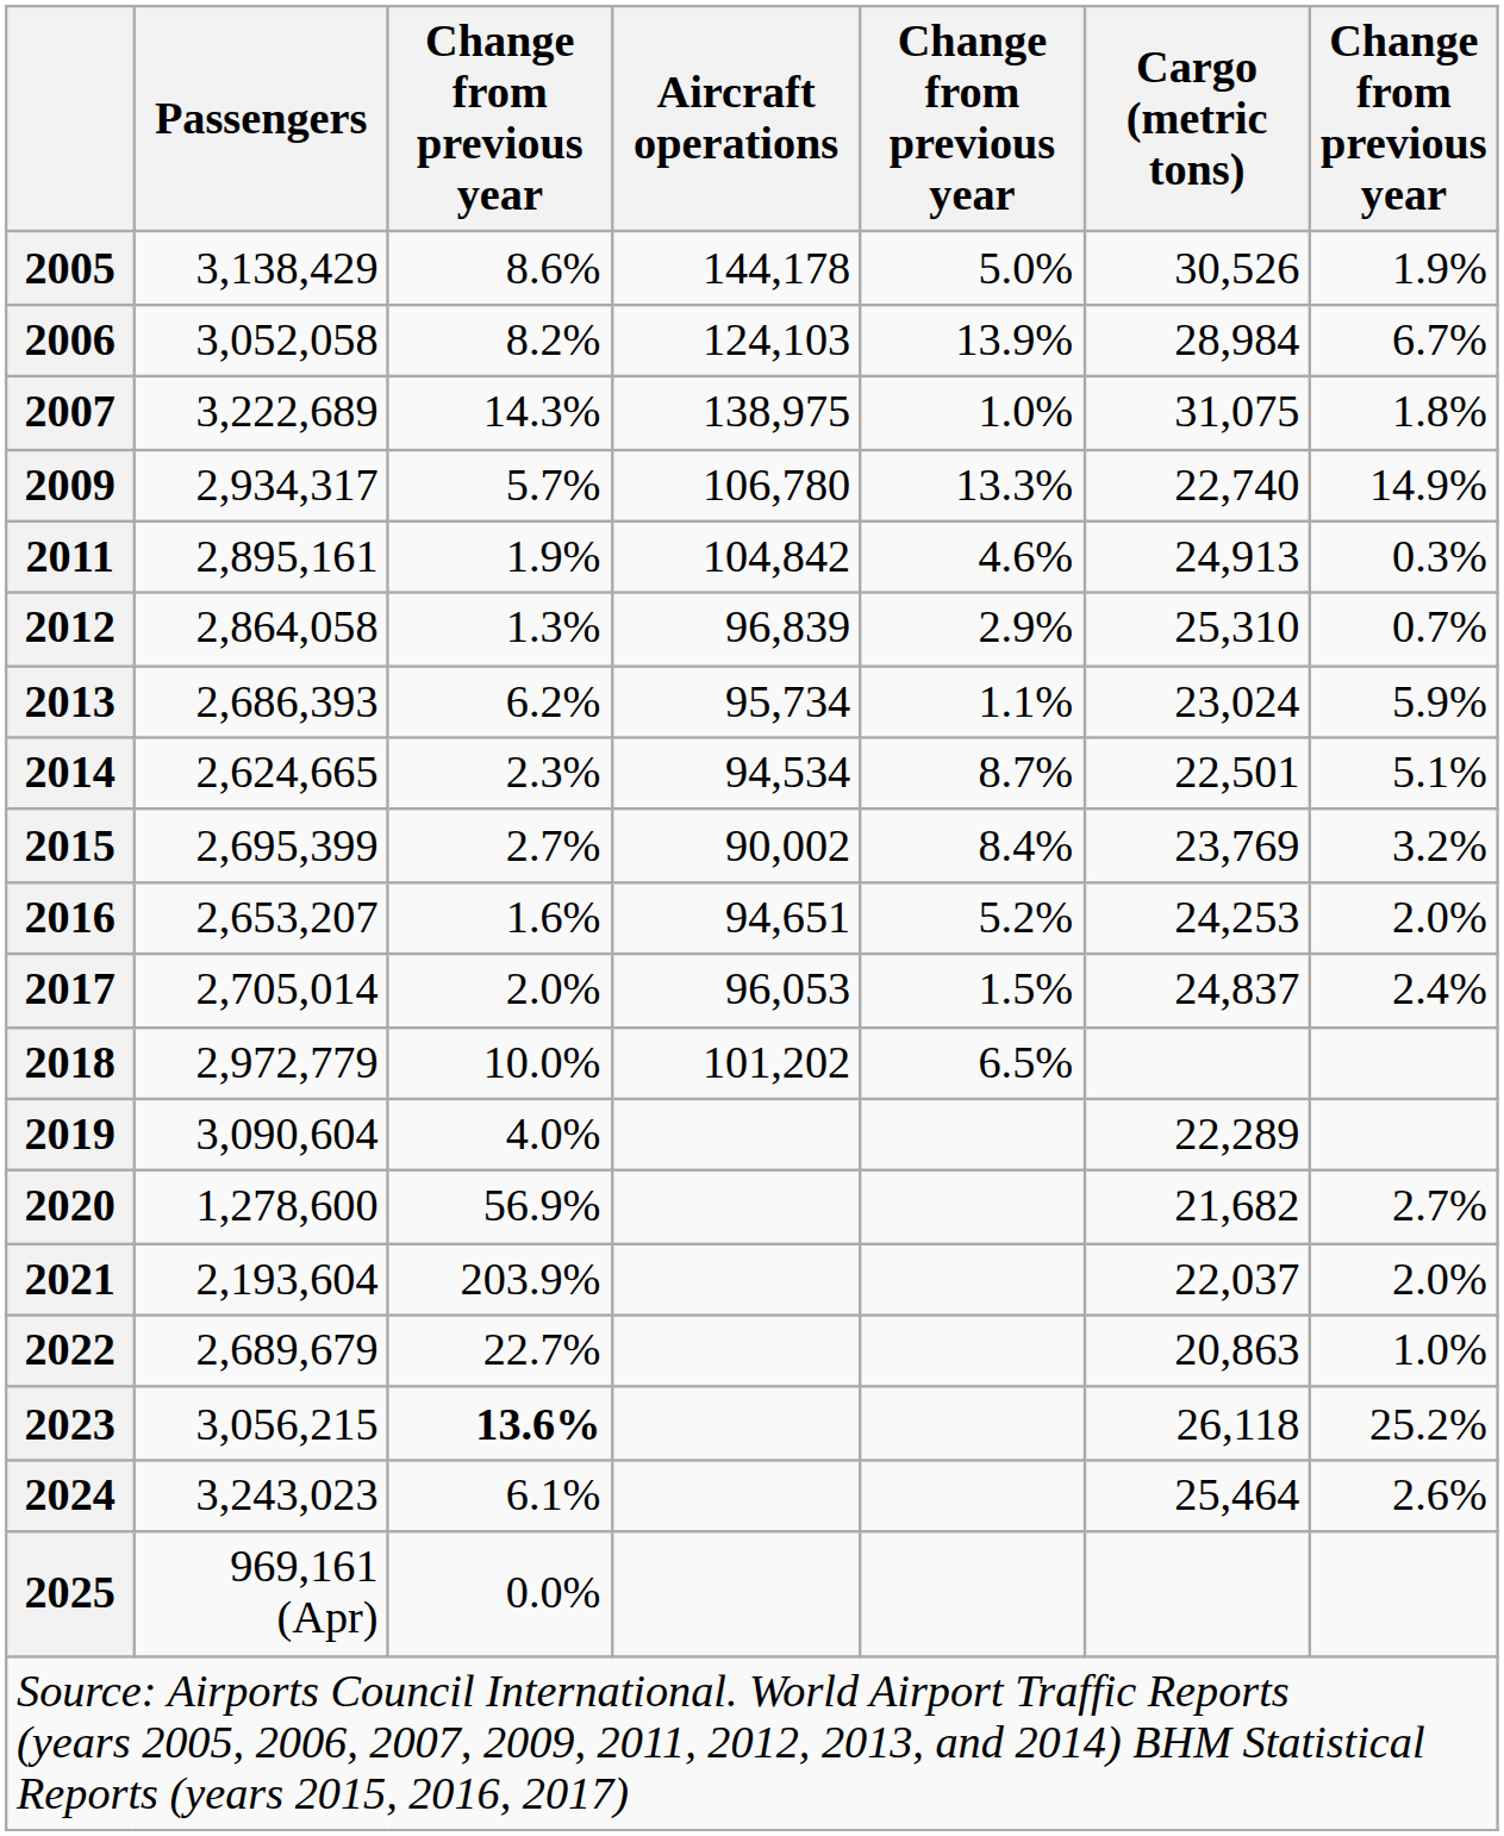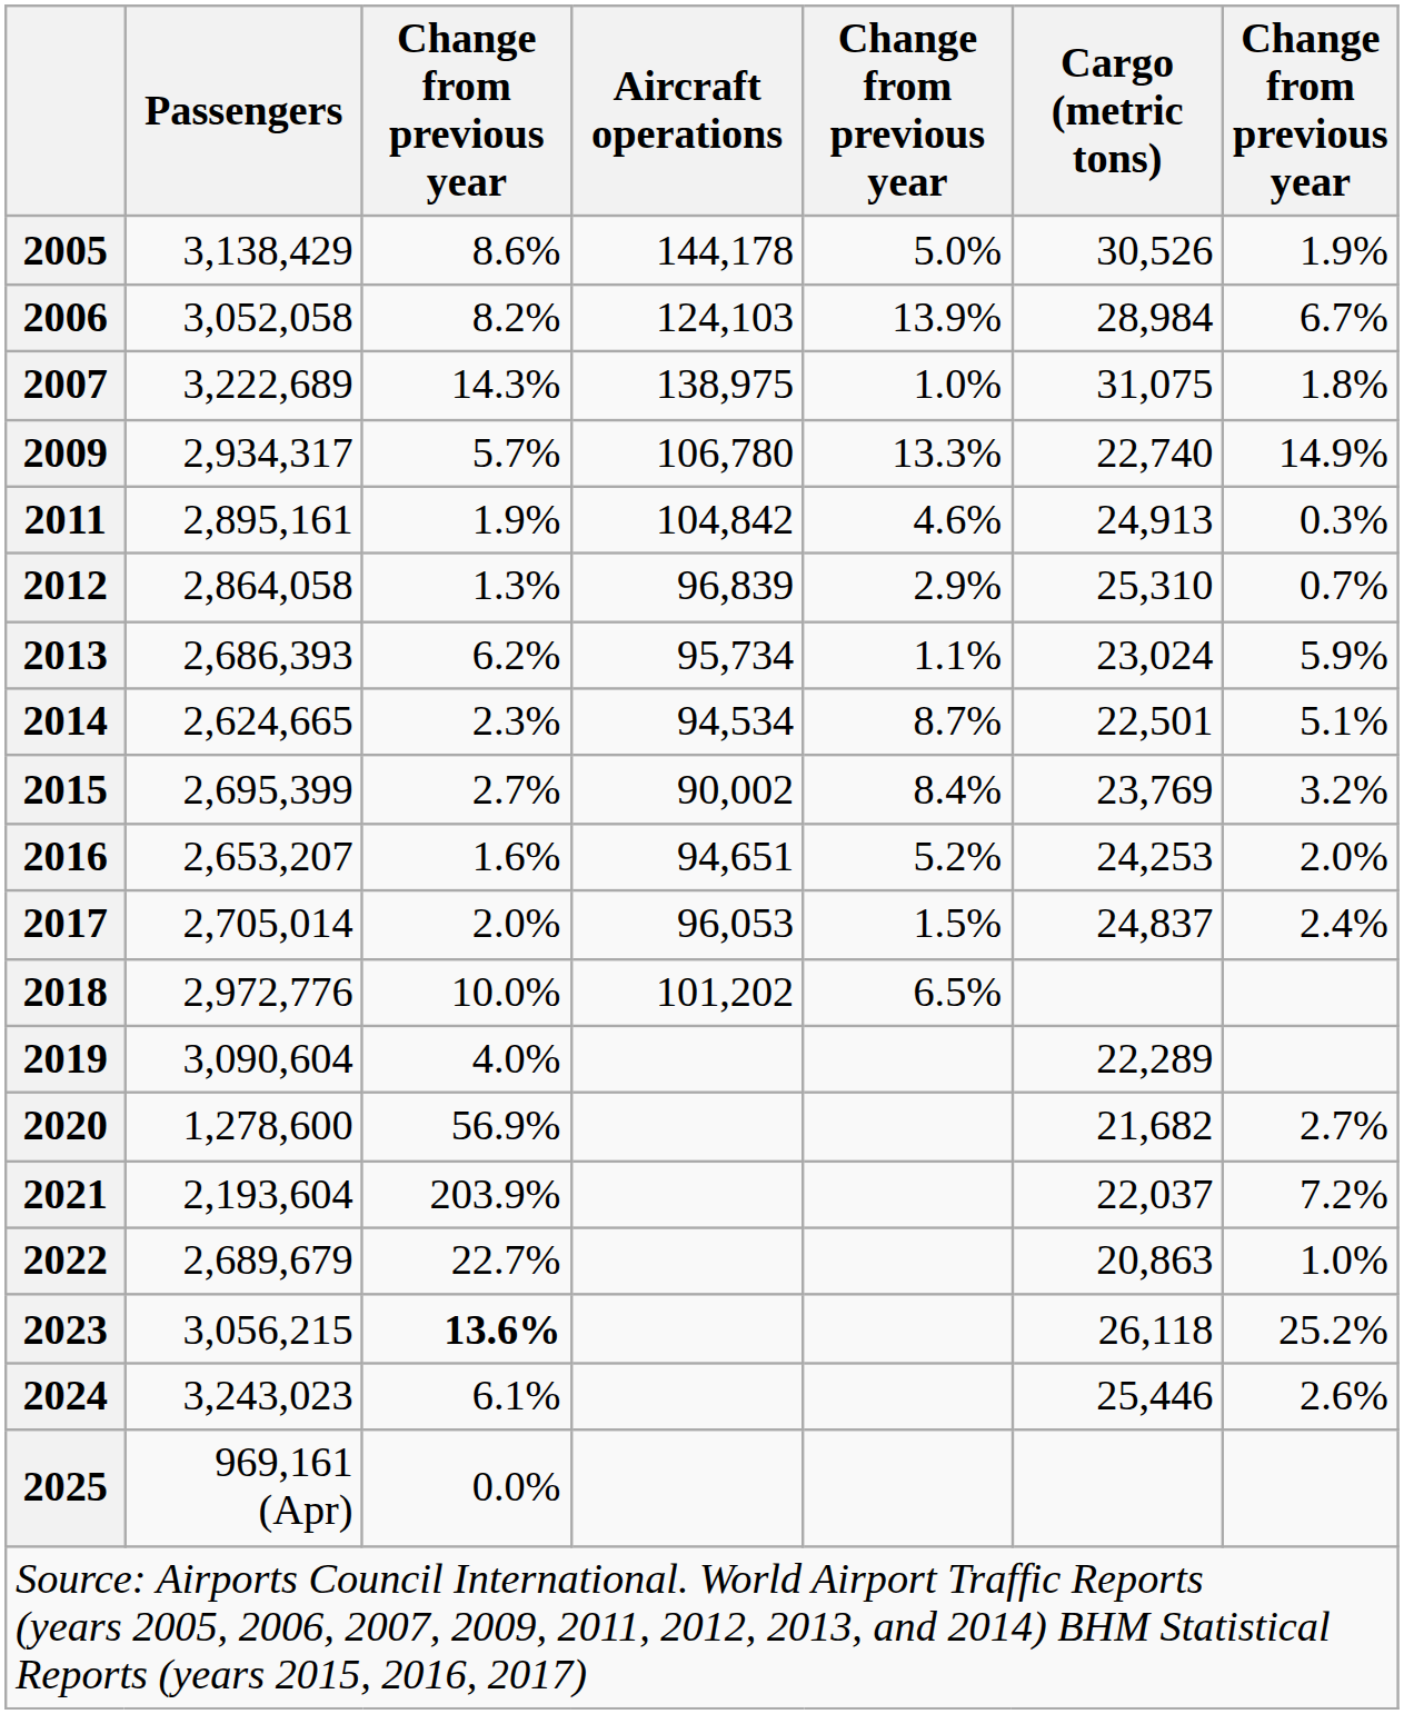 <table class="wikitable" style="text-align:right; width:525px">
 <tr>
 <th style="width:50px"></th>
 <th style="width:100px">Passengers</th>
 <th style="width:100px">Change from previous year</th>
 <th style="width:100px">Aircraft operations</th>
 <th style="width:100px">Change from previous year</th>
 <th style="width:125px">Cargo<br>(metric tons)</th>
 <th style="width:50px">Change from previous year</th>
 </tr>
 <tr>
 <th>2005</th>
 <td>3,138,429</td>
 <td>8.6%</td>
 <td>144,178</td>
 <td>5.0%</td>
 <td>30,526</td>
 <td>1.9%</td>
 </tr>
 <tr>
 <th>2006</th>
 <td>3,052,058</td>
 <td>8.2%</td>
 <td>124,103</td>
 <td>13.9%</td>
 <td>28,984</td>
 <td>6.7%</td>
 </tr>
 <tr>
 <th>2007</th>
 <td>3,222,689</td>
 <td>14.3%</td>
 <td>138,975</td>
 <td>1.0%</td>
 <td>31,075</td>
 <td>1.8%</td>
 </tr>
 <tr>
 <th>2009</th>
 <td>2,934,317</td>
 <td>5.7%</td>
 <td>106,780</td>
 <td>13.3%</td>
 <td>22,740</td>
 <td>14.9%</td>
 </tr>
 <tr>
 <th>2011</th>
 <td>2,895,161</td>
 <td>1.9%</td>
 <td>104,842</td>
 <td>4.6%</td>
 <td>24,913</td>
 <td>0.3%</td>
 </tr>
 <tr>
 <th>2012</th>
 <td>2,864,058</td>
 <td>1.3%</td>
 <td>96,839</td>
 <td>2.9%</td>
 <td>25,310</td>
 <td>0.7%</td>
 </tr>
 <tr>
 <th>2013</th>
 <td>2,686,393</td>
 <td>6.2%</td>
 <td>95,734</td>
 <td>1.1%</td>
 <td>23,024</td>
 <td>5.9%</td>
 </tr>
 <tr>
 <th>2014</th>
 <td>2,624,665</td>
 <td>2.3%</td>
 <td>94,534</td>
 <td> 8.7%</td>
 <td>22,501</td>
 <td>5.1%</td>
 </tr>
 <tr>
 <th>2015</th>
 <td>2,695,399</td>
 <td>2.7%</td>
 <td>90,002</td>
 <td> 8.4%</td>
 <td>23,769</td>
 <td>3.2%</td>
 </tr>
 <tr>
 <th>2016</th>
 <td>2,653,207</td>
 <td>1.6%</td>
 <td>94,651</td>
 <td> 5.2%</td>
 <td>24,253</td>
 <td>2.0%</td>
 </tr>
 <tr>
 <th>2017</th>
 <td>2,705,014</td>
 <td>2.0%</td>
 <td>96,053</td>
 <td> 1.5%</td>
 <td>24,837</td>
 <td>2.4%</td>
 </tr>
 <tr>
 <th>2018</th>
-<td>2,972,779</td>
+<td>2,972,776</td>
 <td>10.0%</td>
 <td>101,202</td>
 <td> 6.5%</td>
 <td></td>
 <td></td>
 </tr>
 <tr>
 <th>2019</th>
 <td>3,090,604</td>
 <td>4.0%</td>
 <td></td>
 <td></td>
 <td>22,289</td>
 <td></td>
 </tr>
 <tr>
 <th>2020</th>
 <td>1,278,600</td>
 <td>56.9%</td>
 <td></td>
 <td></td>
 <td>21,682</td>
 <td>2.7%</td>
 </tr>
 <tr>
 <th>2021</th>
 <td>2,193,604</td>
 <td>203.9%</td>
 <td></td>
 <td></td>
 <td>22,037</td>
-<td>2.0%</td>
+<td>7.2%</td>
 </tr>
 <tr>
 <th>2022</th>
 <td>2,689,679</td>
 <td>22.7%</td>
 <td></td>
 <td></td>
 <td>20,863</td>
 <td>1.0%</td>
 </tr>
 <tr>
 <th>2023</th>
 <td>3,056,215</td>
 <td><strong>13.6%</strong></td>
 <td></td>
 <td></td>
 <td>26,118</td>
 <td>25.2%</td>
 </tr>
 <tr>
 <th>2024</th>
 <td>3,243,023</td>
 <td>6.1%</td>
 <td></td>
 <td></td>
-<td>25,464</td>
+<td>25,446</td>
 <td>2.6%</td>
 </tr>
 <tr>
 <th>2025</th>
 <td>969,161 (Apr)</td>
 <td>0.0%</td>
 <td></td>
 <td></td>
 <td></td>
 <td></td>
 </tr>
 <tr>
 <td colspan="7" style="text-align:left;"><em>Source: Airports Council International. World Airport Traffic Reports<br>(years 2005, 2006, 2007, 2009, 2011, 2012, 2013, and 2014) BHM Statistical Reports (years 2015, 2016, 2017)</em></td>
 </tr>
 </table>
